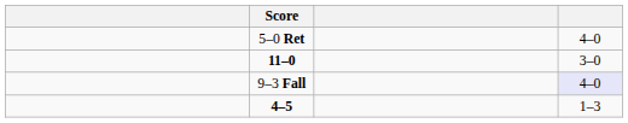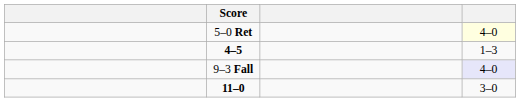 <table class="wikitable" style="text-align: center; ">
 <tr>
 <th align="right" width="270"></th>
 <th width="65">Score</th>
 <th align="left" width="270"></th>
 <th width="65"></th>
 </tr>
 <tr>
 <td align="left"><strong></strong></td>
 <td>5–0 <strong>Ret</strong></td>
 <td align="left"></td>
-<td>4–0 <strong></strong></td>
+<td style="background: lightyellow;">4–0 <strong></strong></td>
 </tr>
 <tr>
+<td align="left"></td>
+<td><strong>4–5</strong></td>
 <td align="left"><strong></strong></td>
-<td><strong>11–0</strong></td>
-<td align="left"></td>
-<td>3–0 <strong></strong></td>
+<td>1–3 <strong></strong></td>
 </tr>
 <tr>
 <td align="left"><strong></strong></td>
 <td>9–3 <strong>Fall</strong></td>
 <td align="left"></td>
 <td style="background: lavender;">4–0 <strong></strong></td>
 </tr>
 <tr>
+<td align="left"><strong></strong></td>
+<td><strong>11–0</strong></td>
 <td align="left"></td>
-<td><strong>4–5</strong></td>
-<td align="left"><strong></strong></td>
-<td>1–3 <strong></strong></td>
+<td>3–0 <strong></strong></td>
 </tr>
 </table>
